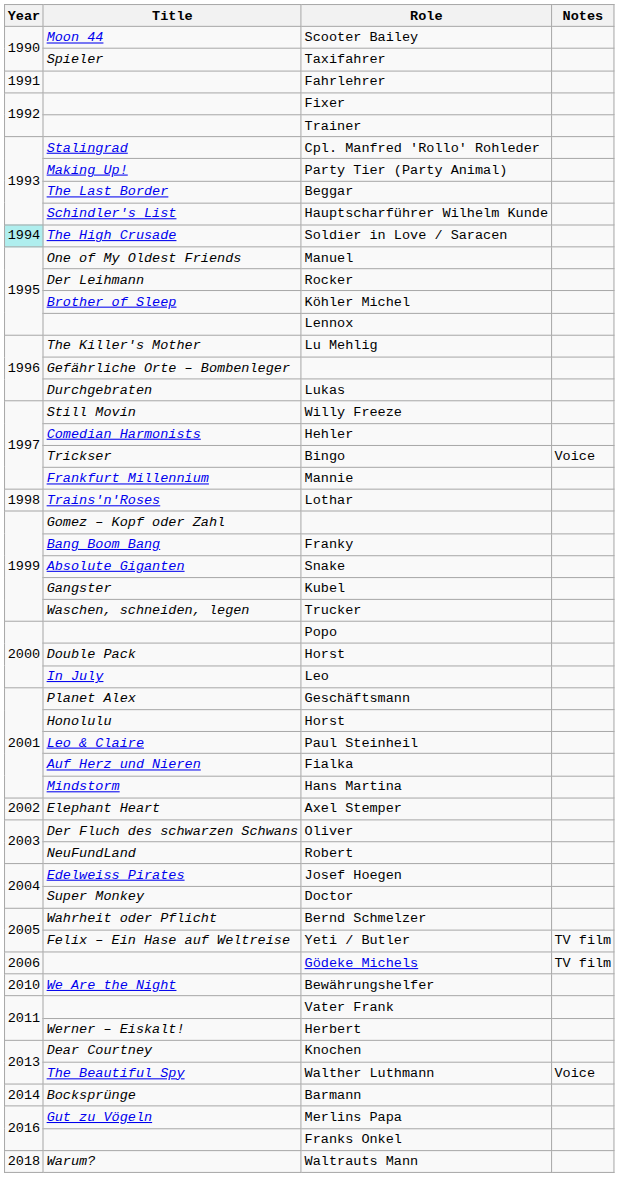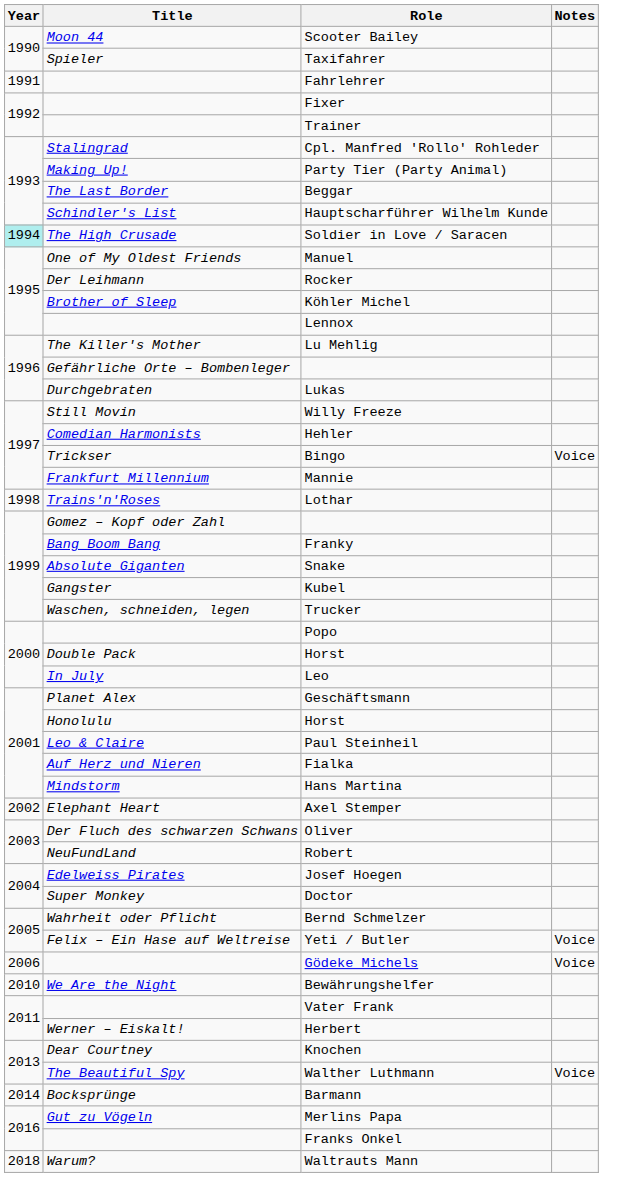 <table class="wikitable sortable">
 <tr>
 <th>Year</th>
 <th>Title</th>
 <th>Role</th>
 <th class="unsortable">Notes</th>
 </tr>
 <tr>
 <td rowspan=2>1990</td>
 <td><em><a href='#'>Moon 44</a></em></td>
 <td>Scooter Bailey</td>
 <td></td>
 </tr>
 <tr>
 <td><em>Spieler</em></td>
 <td>Taxifahrer</td>
 <td></td>
 </tr>
 <tr>
 <td>1991</td>
 <td><em></em></td>
 <td>Fahrlehrer</td>
 <td></td>
 </tr>
 <tr>
 <td rowspan=2>1992</td>
 <td><em></em></td>
 <td>Fixer</td>
 <td></td>
 </tr>
 <tr>
 <td><em></em></td>
 <td>Trainer</td>
 <td></td>
 </tr>
 <tr>
 <td rowspan=4>1993</td>
 <td><em><a href='#'>Stalingrad</a></em></td>
 <td>Cpl. Manfred 'Rollo' Rohleder</td>
 <td></td>
 </tr>
 <tr>
 <td><em><a href='#'>Making Up!</a></em></td>
 <td>Party Tier (Party Animal)</td>
 <td></td>
 </tr>
 <tr>
 <td><em><a href='#'>The Last Border</a></em></td>
 <td>Beggar</td>
 <td></td>
 </tr>
 <tr>
 <td><em><a href='#'>Schindler's List</a></em></td>
 <td>Hauptscharführer Wilhelm Kunde</td>
 <td></td>
 </tr>
 <tr>
 <td style="background: paleturquoise;">1994</td>
 <td><em><a href='#'>The High Crusade</a></em></td>
 <td>Soldier in Love / Saracen</td>
 <td></td>
 </tr>
 <tr>
 <td rowspan=4>1995</td>
 <td><em>One of My Oldest Friends</em></td>
 <td>Manuel</td>
 <td></td>
 </tr>
 <tr>
 <td><em>Der Leihmann</em></td>
 <td>Rocker</td>
 <td></td>
 </tr>
 <tr>
 <td><em><a href='#'>Brother of Sleep</a></em></td>
 <td>Köhler Michel</td>
 <td></td>
 </tr>
 <tr>
 <td><em></em></td>
 <td>Lennox</td>
 <td></td>
 </tr>
 <tr>
 <td rowspan=3>1996</td>
 <td><em>The Killer's Mother</em></td>
 <td>Lu Mehlig</td>
 <td></td>
 </tr>
 <tr>
 <td><em>Gefährliche Orte – Bombenleger</em></td>
 <td></td>
 <td></td>
 </tr>
 <tr>
 <td><em>Durchgebraten</em></td>
 <td>Lukas</td>
 <td></td>
 </tr>
 <tr>
 <td rowspan=4>1997</td>
 <td><em>Still Movin</em></td>
 <td>Willy Freeze</td>
 <td></td>
 </tr>
 <tr>
 <td><em><a href='#'>Comedian Harmonists</a></em></td>
 <td>Hehler</td>
 <td></td>
 </tr>
 <tr>
 <td><em>Trickser</em></td>
 <td>Bingo</td>
 <td>Voice</td>
 </tr>
 <tr>
 <td><em><a href='#'>Frankfurt Millennium</a></em></td>
 <td>Mannie</td>
 <td></td>
 </tr>
 <tr>
 <td>1998</td>
 <td><em><a href='#'>Trains'n'Roses</a></em></td>
 <td>Lothar</td>
 <td></td>
 </tr>
 <tr>
 <td rowspan=5>1999</td>
 <td><em>Gomez – Kopf oder Zahl</em></td>
 <td></td>
 <td></td>
 </tr>
 <tr>
 <td><em><a href='#'>Bang Boom Bang</a></em></td>
 <td>Franky</td>
 <td></td>
 </tr>
 <tr>
 <td><em><a href='#'>Absolute Giganten</a></em></td>
 <td>Snake</td>
 <td></td>
 </tr>
 <tr>
 <td><em>Gangster</em></td>
 <td>Kubel</td>
 <td></td>
 </tr>
 <tr>
 <td><em>Waschen, schneiden, legen</em></td>
 <td>Trucker</td>
 <td></td>
 </tr>
 <tr>
 <td rowspan=3>2000</td>
 <td><em></em></td>
 <td>Popo</td>
 <td></td>
 </tr>
 <tr>
 <td><em>Double Pack</em></td>
 <td>Horst</td>
 <td></td>
 </tr>
 <tr>
 <td><em><a href='#'>In July</a></em></td>
 <td>Leo</td>
 <td></td>
 </tr>
 <tr>
 <td rowspan=5>2001</td>
 <td><em>Planet Alex</em></td>
 <td>Geschäftsmann</td>
 <td></td>
 </tr>
 <tr>
 <td><em>Honolulu</em></td>
 <td>Horst</td>
 <td></td>
 </tr>
 <tr>
 <td><em><a href='#'>Leo & Claire</a></em></td>
 <td>Paul Steinheil</td>
 <td></td>
 </tr>
 <tr>
 <td><em><a href='#'>Auf Herz und Nieren</a></em></td>
 <td>Fialka</td>
 <td></td>
 </tr>
 <tr>
 <td><em><a href='#'>Mindstorm</a></em></td>
 <td>Hans Martina</td>
 <td></td>
 </tr>
 <tr>
 <td>2002</td>
 <td><em>Elephant Heart</em></td>
 <td>Axel Stemper</td>
 <td></td>
 </tr>
 <tr>
 <td rowspan=2>2003</td>
 <td><em>Der Fluch des schwarzen Schwans</em></td>
 <td>Oliver</td>
 <td></td>
 </tr>
 <tr>
 <td><em>NeuFundLand</em></td>
 <td>Robert</td>
 <td></td>
 </tr>
 <tr>
 <td rowspan=2>2004</td>
 <td><em><a href='#'>Edelweiss Pirates</a></em></td>
 <td>Josef Hoegen</td>
 <td></td>
 </tr>
 <tr>
 <td><em>Super Monkey</em></td>
 <td>Doctor</td>
 <td></td>
 </tr>
 <tr>
 <td rowspan=2>2005</td>
 <td><em>Wahrheit oder Pflicht</em></td>
 <td>Bernd Schmelzer</td>
 <td></td>
 </tr>
 <tr>
 <td><em>Felix – Ein Hase auf Weltreise</em></td>
 <td>Yeti / Butler</td>
-<td>TV film</td>
+<td>Voice</td>
 </tr>
 <tr>
 <td>2006</td>
 <td><em></em></td>
 <td><a href='#'>Gödeke Michels</a></td>
-<td>TV film</td>
+<td>Voice</td>
 </tr>
 <tr>
 <td>2010</td>
 <td><em><a href='#'>We Are the Night</a></em></td>
 <td>Bewährungshelfer</td>
 <td></td>
 </tr>
 <tr>
 <td rowspan=2>2011</td>
 <td><em></em></td>
 <td>Vater Frank</td>
 <td></td>
 </tr>
 <tr>
 <td><em>Werner – Eiskalt!</em></td>
 <td>Herbert</td>
 <td></td>
 </tr>
 <tr>
 <td rowspan=2>2013</td>
 <td><em>Dear Courtney</em></td>
 <td>Knochen</td>
 <td></td>
 </tr>
 <tr>
 <td><em><a href='#'>The Beautiful Spy</a></em></td>
 <td>Walther Luthmann</td>
 <td>Voice</td>
 </tr>
 <tr>
 <td>2014</td>
 <td><em>Bocksprünge</em></td>
 <td>Barmann</td>
 <td></td>
 </tr>
 <tr>
 <td rowspan=2>2016</td>
 <td><em><a href='#'>Gut zu Vögeln</a></em></td>
 <td>Merlins Papa</td>
 <td></td>
 </tr>
 <tr>
 <td><em></em></td>
 <td>Franks Onkel</td>
 <td></td>
 </tr>
 <tr>
 <td>2018</td>
 <td><em>Warum?</em></td>
 <td>Waltrauts Mann</td>
 <td></td>
 </tr>
 </table>
